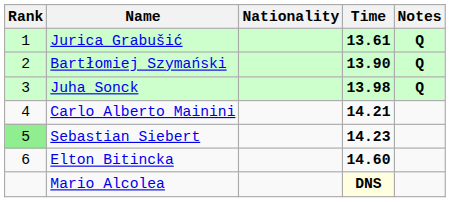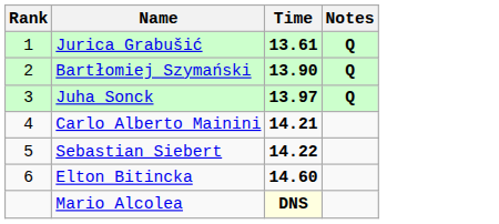 <table class="wikitable sortable" style="text-align:center">
 <tr>
 <th>Rank</th>
 <th>Name</th>
-<th>Nationality</th>
 <th>Time</th>
 <th>Notes</th>
 </tr>
 <tr bgcolor=ccffcc>
 <td>1</td>
 <td align=left><a href='#'>Jurica Grabušić</a></td>
-<td align=left></td>
 <td><strong>13.61</strong></td>
 <td><strong>Q</strong></td>
 </tr>
 <tr bgcolor=ccffcc>
 <td>2</td>
 <td align=left><a href='#'>Bartłomiej Szymański</a></td>
-<td align=left></td>
 <td><strong>13.90</strong></td>
 <td><strong>Q</strong></td>
 </tr>
 <tr bgcolor=ccffcc>
 <td>3</td>
 <td align=left><a href='#'>Juha Sonck</a></td>
-<td align=left></td>
-<td><strong>13.98</strong></td>
+<td><strong>13.97</strong></td>
 <td><strong>Q</strong></td>
 </tr>
 <tr>
 <td>4</td>
 <td align=left><a href='#'>Carlo Alberto Mainini</a></td>
-<td align=left></td>
 <td><strong>14.21</strong></td>
 <td></td>
 </tr>
 <tr>
-<td style="background: lightgreen;">5</td>
+<td>5</td>
 <td align=left><a href='#'>Sebastian Siebert</a></td>
-<td align=left></td>
-<td><strong>14.23</strong></td>
+<td><strong>14.22</strong></td>
 <td></td>
 </tr>
 <tr>
 <td>6</td>
 <td align=left><a href='#'>Elton Bitincka</a></td>
-<td align=left></td>
 <td><strong>14.60</strong></td>
 <td></td>
 </tr>
 <tr>
 <td></td>
 <td align=left><a href='#'>Mario Alcolea</a></td>
-<td align=left></td>
 <td style="background: lightyellow;"><strong>DNS</strong></td>
 <td></td>
 </tr>
 </table>
